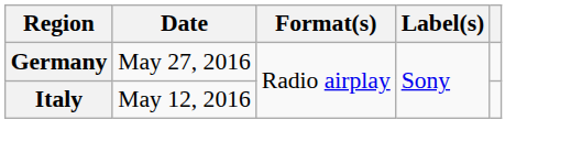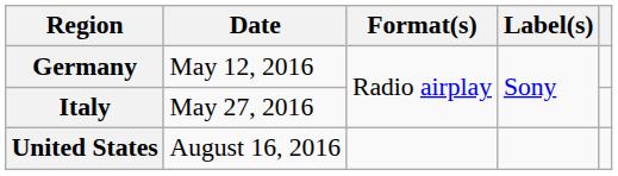 <table class="wikitable plainrowheaders">
 <tr>
 <th scope="col">Region</th>
 <th scope="col">Date</th>
 <th scope="col">Format(s)</th>
 <th scope="col">Label(s)</th>
 <th scope="col"></th>
 </tr>
 <tr>
 <th scope="row">Germany</th>
-<td>May 27, 2016</td>
+<td>May 12, 2016</td>
 <td rowspan="2">Radio <a href='#'>airplay</a></td>
 <td rowspan="2"><a href='#'>Sony</a></td>
 <td align="center"></td>
 </tr>
 <tr>
 <th scope="row">Italy</th>
-<td>May 12, 2016</td>
+<td>May 27, 2016</td>
+<td align="center"></td>
+</tr>
+<tr>
+<th scope="row">United States</th>
+<td>August 16, 2016</td>
+<td></td>
+<td></td>
 <td align="center"></td>
 </tr>
 </table>
